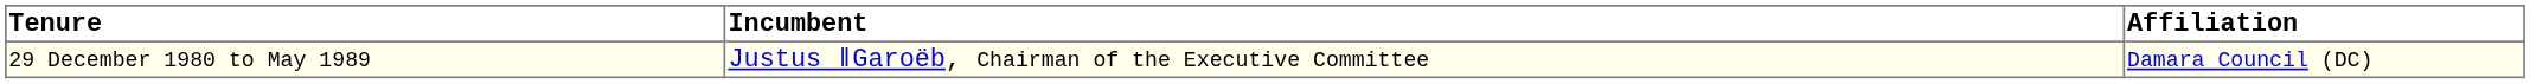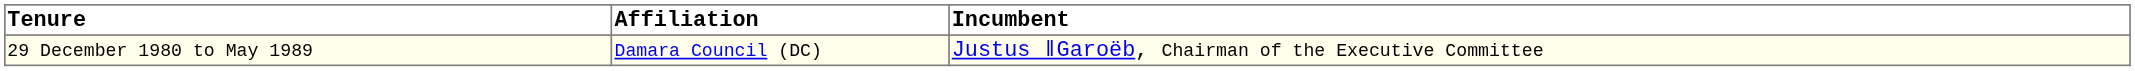 <table border=1 style="border-collapse: collapse">
 <tr align=left>
 <th width="18%">Tenure</th>
+<th width="10%">Affiliation</th>
 <th width="35%">Incumbent</th>
-<th width="10%">Affiliation</th>
 </tr>
 <tr valign=top bgcolor="#ffffec">
 <td><small>29 December 1980 to May 1989</small></td>
+<td><small><a href='#'>Damara Council</a> (DC)</small></td>
 <td><a href='#'>Justus ǁGaroëb</a>, <small>Chairman of the Executive Committee</small></td>
-<td><small><a href='#'>Damara Council</a> (DC)</small></td>
 </tr>
 </table>
